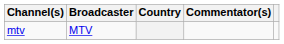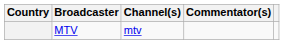 <table class="wikitable plainrowheaders">
 <tr>
+<th scope="col">Country</th>
+<th scope="col">Broadcaster</th>
 <th scope="col">Channel(s)</th>
-<th scope="col">Broadcaster</th>
-<th scope="col">Country</th>
 <th scope="col">Commentator(s)</th>
 <th scope="col"></th>
 </tr>
 <tr>
+<th scope="row"></th>
+<td><a href='#'>MTV</a></td>
 <td><a href='#'>mtv</a></td>
-<td><a href='#'>MTV</a></td>
-<th scope="row"></th>
 <td></td>
 <td></td>
 </tr>
 </table>
